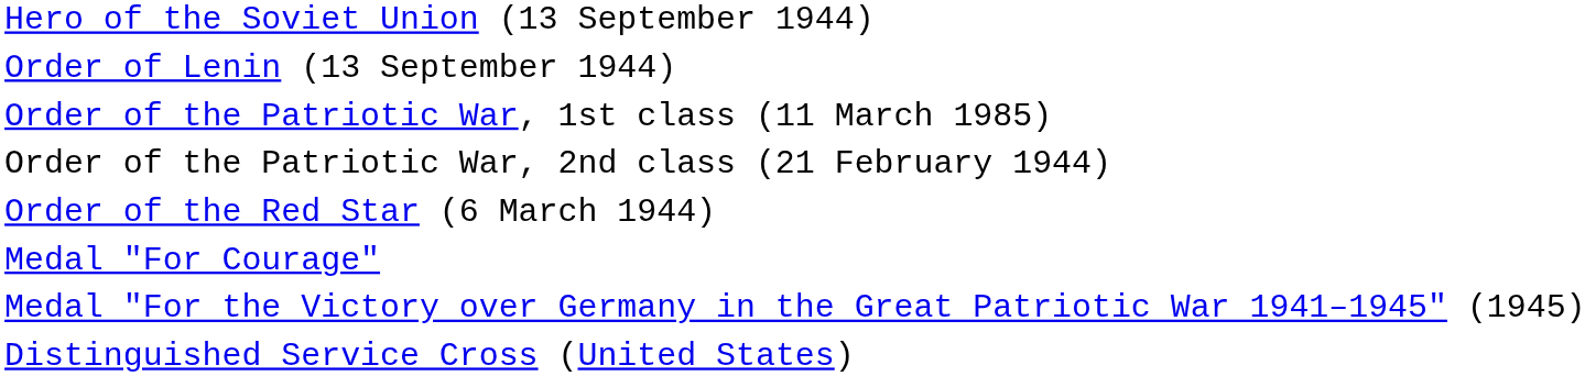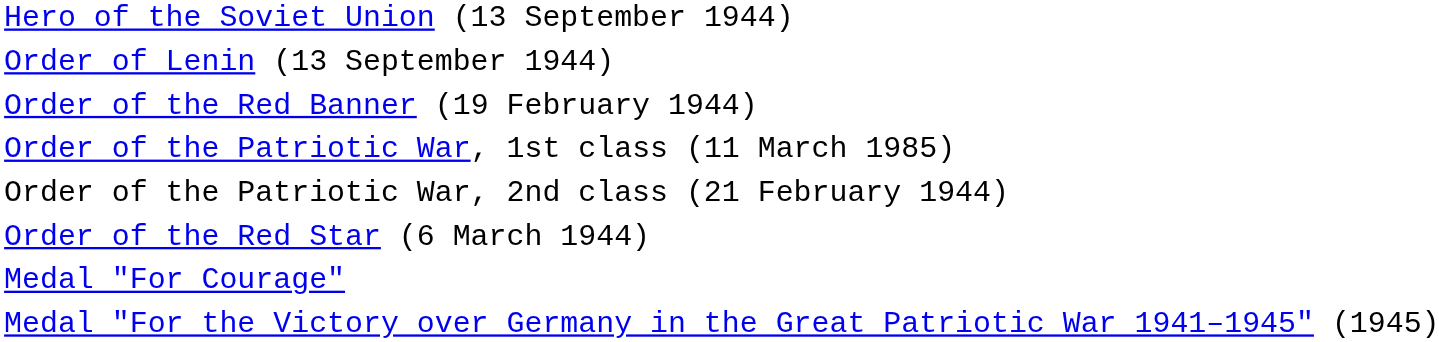 <table>
 <tr>
 <td></td>
 <td><a href='#'>Hero of the Soviet Union</a> (13 September 1944)</td>
 </tr>
 <tr>
 <td></td>
 <td><a href='#'>Order of Lenin</a> (13 September 1944)</td>
+</tr>
+<tr>
+<td></td>
+<td><a href='#'>Order of the Red Banner</a> (19 February 1944)</td>
 </tr>
 <tr>
 <td></td>
 <td><a href='#'>Order of the Patriotic War</a>, 1st class (11 March 1985)</td>
 </tr>
 <tr>
 <td></td>
 <td>Order of the Patriotic War, 2nd class (21 February 1944)</td>
 </tr>
 <tr>
 <td></td>
 <td><a href='#'>Order of the Red Star</a> (6 March 1944)</td>
 </tr>
 <tr>
 <td></td>
 <td><a href='#'>Medal "For Courage"</a></td>
 </tr>
 <tr>
 <td></td>
 <td><a href='#'>Medal "For the Victory over Germany in the Great Patriotic War 1941–1945"</a> (1945)</td>
 </tr>
-<tr>
-<td></td>
-<td><a href='#'>Distinguished Service Cross</a> (<a href='#'>United States</a>)</td>
-</tr>
 </table>
